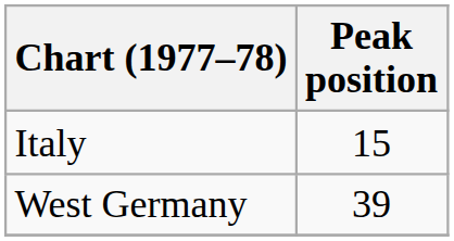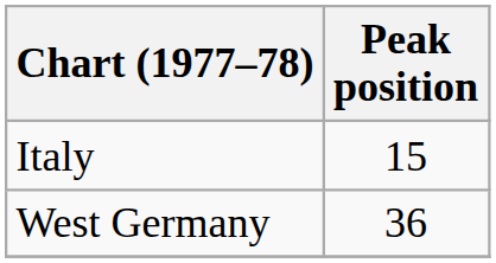 <table class="wikitable">
 <tr>
 <th align="left">Chart (1977–78)</th>
 <th align="left">Peak<br>position</th>
 </tr>
 <tr>
 <td align="left">Italy</td>
 <td align="center">15</td>
 </tr>
 <tr>
 <td align="left">West Germany</td>
-<td align="center">39</td>
+<td align="center">36</td>
 </tr>
 <tr>
 </tr>
 </table>
